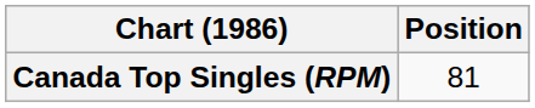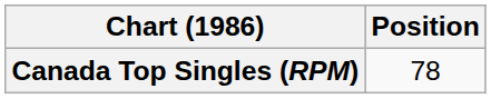 <table class="wikitable plainrowheaders" style="text-align:center">
 <tr>
 <th>Chart (1986)</th>
 <th>Position</th>
 </tr>
 <tr>
 <th scope="row">Canada Top Singles (<em>RPM</em>)</th>
-<td>81</td>
+<td>78</td>
 </tr>
 </table>
